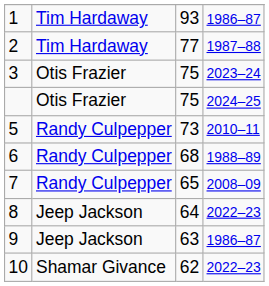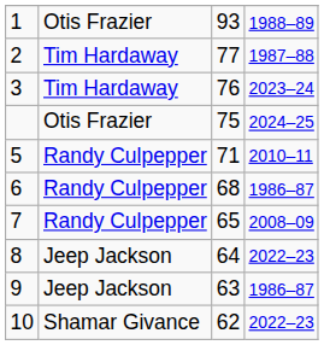 <table class="wikitable">
 <tr>
 </tr>
 <tr>
 <td>1</td>
-<td><a href='#'>Tim Hardaway</a></td>
+<td>Otis Frazier</td>
 <td>93</td>
-<td style="font-size:80%;"><a href='#'>1986–87</a></td>
+<td style="font-size:80%;"><a href='#'>1988–89</a></td>
 </tr>
 <tr>
 <td>2</td>
 <td><a href='#'>Tim Hardaway</a></td>
 <td>77</td>
 <td style="font-size:80%;"><a href='#'>1987–88</a></td>
 </tr>
 <tr>
 <td>3</td>
-<td>Otis Frazier</td>
-<td>75</td>
+<td><a href='#'>Tim Hardaway</a></td>
+<td>76</td>
 <td style="font-size:80%;"><a href='#'>2023–24</a></td>
 </tr>
 <tr>
 <td></td>
 <td>Otis Frazier</td>
 <td>75</td>
 <td style="font-size:80%;"><a href='#'>2024–25</a></td>
 </tr>
 <tr>
 <td>5</td>
 <td><a href='#'>Randy Culpepper</a></td>
-<td>73</td>
+<td>71</td>
 <td style="font-size:80%;"><a href='#'>2010–11</a></td>
 </tr>
 <tr>
 <td>6</td>
 <td><a href='#'>Randy Culpepper</a></td>
 <td>68</td>
-<td style="font-size:80%;"><a href='#'>1988–89</a></td>
+<td style="font-size:80%;"><a href='#'>1986–87</a></td>
 </tr>
 <tr>
 <td>7</td>
 <td><a href='#'>Randy Culpepper</a></td>
 <td>65</td>
 <td style="font-size:80%;"><a href='#'>2008–09</a></td>
 </tr>
 <tr>
 <td>8</td>
 <td>Jeep Jackson</td>
 <td>64</td>
 <td style="font-size:80%;"><a href='#'>2022–23</a></td>
 </tr>
 <tr>
 <td>9</td>
 <td>Jeep Jackson</td>
 <td>63</td>
 <td style="font-size:80%;"><a href='#'>1986–87</a></td>
 </tr>
 <tr>
 <td>10</td>
 <td>Shamar Givance</td>
 <td>62</td>
 <td style="font-size:80%;"><a href='#'>2022–23</a></td>
 </tr>
 </table>
